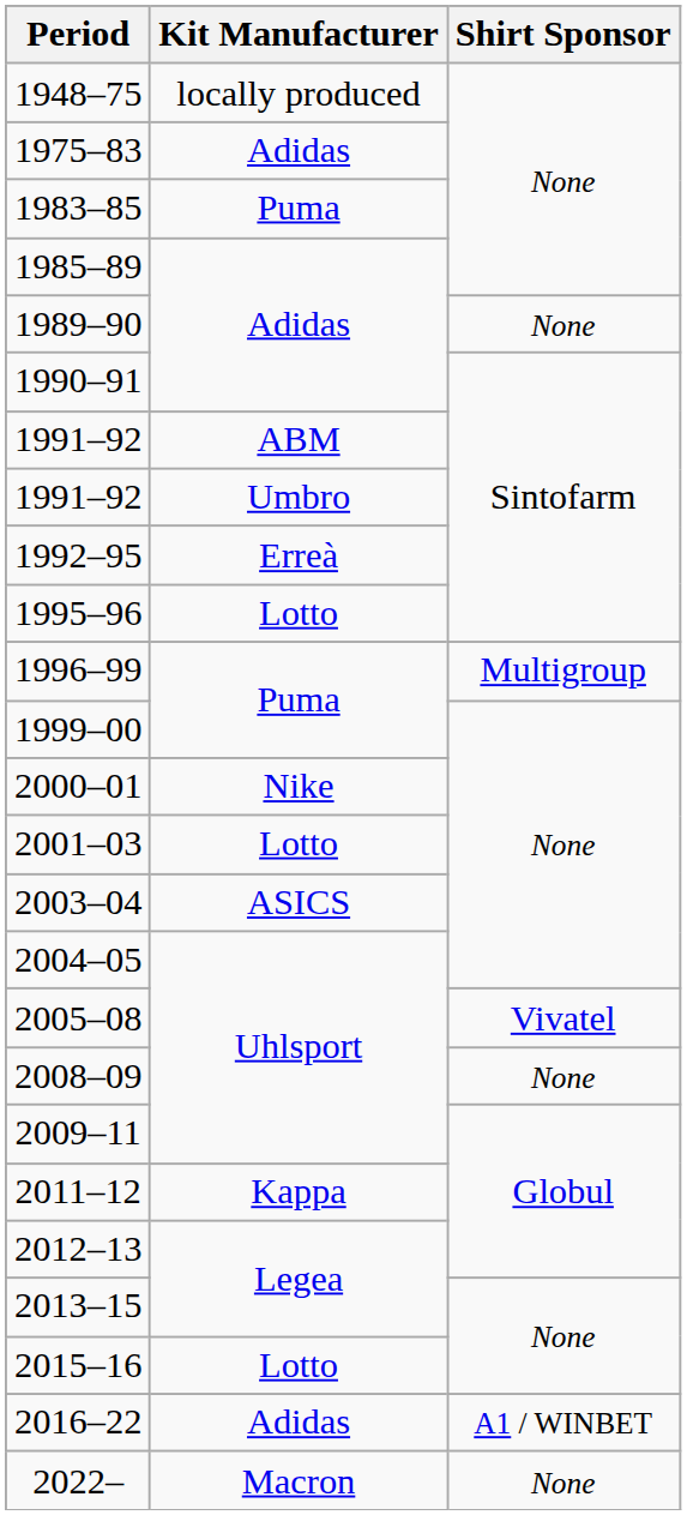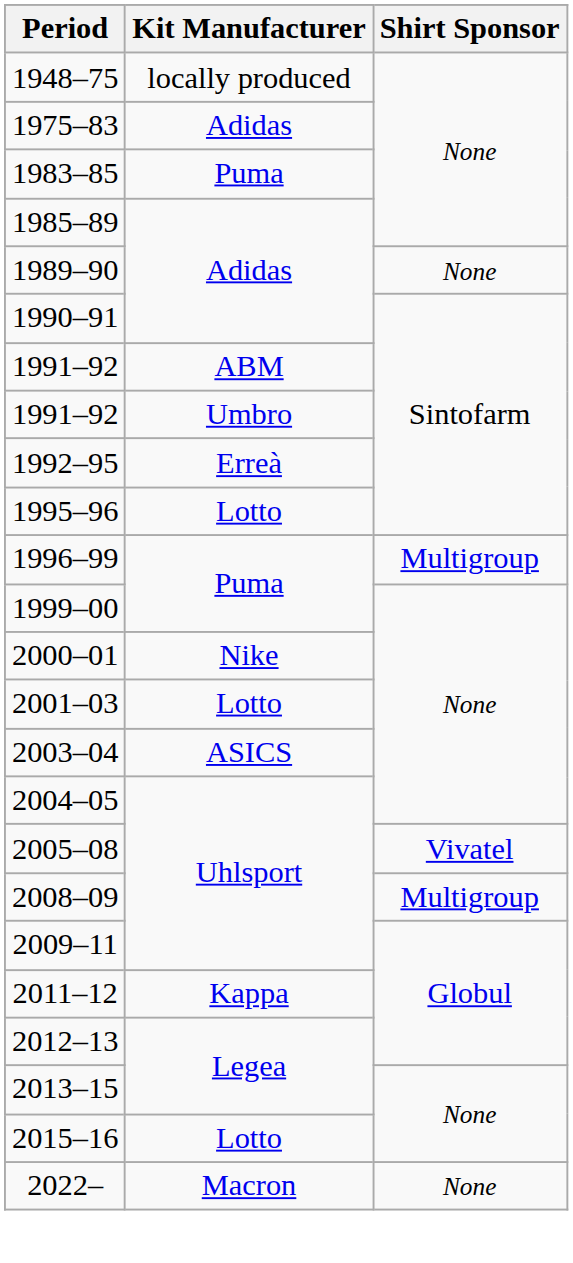 <table class="wikitable" style="text-align: center">
 <tr>
 <th>Period</th>
 <th>Kit Manufacturer</th>
 <th>Shirt Sponsor</th>
 </tr>
 <tr>
 <td>1948–75</td>
 <td> locally produced</td>
 <td rowspan=4><small><em>None</em></small></td>
 </tr>
 <tr>
 <td>1975–83</td>
 <td> <a href='#'>Adidas</a></td>
 </tr>
 <tr>
 <td>1983–85</td>
 <td> <a href='#'>Puma</a></td>
 </tr>
 <tr>
 <td>1985–89</td>
 <td rowspan=3> <a href='#'>Adidas</a></td>
 </tr>
 <tr>
 <td>1989–90</td>
 <td><small><em>None</em></small></td>
 </tr>
 <tr>
 <td>1990–91</td>
 <td rowspan=5>Sintofarm</td>
 </tr>
 <tr>
 <td>1991–92</td>
 <td> <a href='#'>ABM</a></td>
 </tr>
 <tr>
 <td>1991–92</td>
 <td> <a href='#'>Umbro</a></td>
 </tr>
 <tr>
 <td>1992–95</td>
 <td> <a href='#'>Erreà</a></td>
 </tr>
 <tr>
 <td>1995–96</td>
 <td> <a href='#'>Lotto</a></td>
 </tr>
 <tr>
 <td>1996–99</td>
 <td rowspan=2> <a href='#'>Puma</a></td>
 <td><a href='#'>Multigroup</a></td>
 </tr>
 <tr>
 <td>1999–00</td>
 <td rowspan=5><small><em>None</em></small></td>
 </tr>
 <tr>
 <td>2000–01</td>
 <td> <a href='#'>Nike</a></td>
 </tr>
 <tr>
 <td>2001–03</td>
 <td> <a href='#'>Lotto</a></td>
 </tr>
 <tr>
 <td>2003–04</td>
 <td> <a href='#'>ASICS</a></td>
 </tr>
 <tr>
 <td>2004–05</td>
 <td rowspan=4> <a href='#'>Uhlsport</a></td>
 </tr>
 <tr>
 <td>2005–08</td>
 <td><a href='#'>Vivatel</a></td>
 </tr>
 <tr>
 <td>2008–09</td>
-<td><small><em>None</em></small></td>
+<td><a href='#'>Multigroup</a></td>
 </tr>
 <tr>
 <td>2009–11</td>
 <td rowspan=3><a href='#'>Globul</a></td>
 </tr>
 <tr>
 <td>2011–12</td>
 <td> <a href='#'>Kappa</a></td>
 </tr>
 <tr>
 <td>2012–13</td>
 <td rowspan=2> <a href='#'>Legea</a></td>
 </tr>
 <tr>
 <td>2013–15</td>
 <td rowspan=2><small><em>None</em></small></td>
 </tr>
 <tr>
 <td>2015–16</td>
 <td> <a href='#'>Lotto</a></td>
 </tr>
 <tr>
-<td>2016–22</td>
-<td> <a href='#'>Adidas</a></td>
-<td><small><a href='#'>A1</a> / WINBET</small></td>
-</tr>
-<tr>
 <td>2022–</td>
 <td> <a href='#'>Macron</a></td>
 <td><small><em>None</em></small></td>
 </tr>
 </table>
